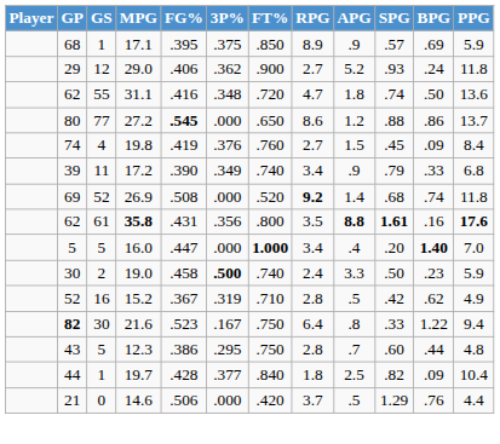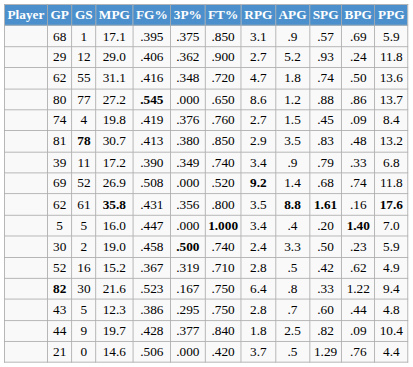 <table class="wikitable sortable" style="text-align:right;">
 <tr>
 <th style="background:#4b90cc; color:#FFFFFF">Player</th>
 <th style="background:#4b90cc; color:#FFFFFF">GP</th>
 <th style="background:#4b90cc; color:#FFFFFF">GS</th>
 <th style="background:#4b90cc; color:#FFFFFF">MPG</th>
 <th style="background:#4b90cc; color:#FFFFFF">FG%</th>
 <th style="background:#4b90cc; color:#FFFFFF">3P%</th>
 <th style="background:#4b90cc; color:#FFFFFF">FT%</th>
 <th style="background:#4b90cc; color:#FFFFFF">RPG</th>
 <th style="background:#4b90cc; color:#FFFFFF">APG</th>
 <th style="background:#4b90cc; color:#FFFFFF">SPG</th>
 <th style="background:#4b90cc; color:#FFFFFF">BPG</th>
 <th style="background:#4b90cc; color:#FFFFFF">PPG</th>
 </tr>
 <tr align="center" bgcolor="">
 <td></td>
 <td>68</td>
 <td>1</td>
 <td>17.1</td>
 <td>.395</td>
 <td>.375</td>
 <td>.850</td>
-<td>8.9</td>
+<td>3.1</td>
 <td>.9</td>
 <td>.57</td>
 <td>.69</td>
 <td>5.9</td>
 </tr>
 <tr align="center" bgcolor="">
 <td></td>
 <td>29</td>
 <td>12</td>
 <td>29.0</td>
 <td>.406</td>
 <td>.362</td>
 <td>.900</td>
 <td>2.7</td>
 <td>5.2</td>
 <td>.93</td>
 <td>.24</td>
 <td>11.8</td>
 </tr>
 <tr align="center" bgcolor="">
 <td></td>
 <td>62</td>
 <td>55</td>
 <td>31.1</td>
 <td>.416</td>
 <td>.348</td>
 <td>.720</td>
 <td>4.7</td>
 <td>1.8</td>
 <td>.74</td>
 <td>.50</td>
 <td>13.6</td>
 </tr>
 <tr align="center" bgcolor="">
 <td></td>
 <td>80</td>
 <td>77</td>
 <td>27.2</td>
 <td style=><strong>.545</strong></td>
 <td>.000</td>
 <td>.650</td>
 <td>8.6</td>
 <td>1.2</td>
 <td>.88</td>
 <td>.86</td>
 <td>13.7</td>
 </tr>
 <tr align="center" bgcolor="">
 <td></td>
 <td>74</td>
 <td>4</td>
 <td>19.8</td>
 <td>.419</td>
 <td>.376</td>
 <td>.760</td>
 <td>2.7</td>
 <td>1.5</td>
 <td>.45</td>
 <td>.09</td>
 <td>8.4</td>
+</tr>
+<tr align="center" bgcolor="">
+<td></td>
+<td>81</td>
+<td style=><strong>78</strong></td>
+<td>30.7</td>
+<td>.413</td>
+<td>.380</td>
+<td>.850</td>
+<td>2.9</td>
+<td>3.5</td>
+<td>.83</td>
+<td>.48</td>
+<td>13.2</td>
 </tr>
 <tr align="center" bgcolor="">
 <td></td>
 <td>39</td>
 <td>11</td>
 <td>17.2</td>
 <td>.390</td>
 <td>.349</td>
 <td>.740</td>
 <td>3.4</td>
 <td>.9</td>
 <td>.79</td>
 <td>.33</td>
 <td>6.8</td>
 </tr>
 <tr align="center" bgcolor="">
 <td></td>
 <td>69</td>
 <td>52</td>
 <td>26.9</td>
 <td>.508</td>
 <td>.000</td>
 <td>.520</td>
 <td style=><strong>9.2</strong></td>
 <td>1.4</td>
 <td>.68</td>
 <td>.74</td>
 <td>11.8</td>
 </tr>
 <tr align="center" bgcolor="">
 <td></td>
 <td>62</td>
 <td>61</td>
 <td style=><strong>35.8</strong></td>
 <td>.431</td>
 <td>.356</td>
 <td>.800</td>
 <td>3.5</td>
 <td style=><strong>8.8</strong></td>
 <td style=><strong>1.61</strong></td>
 <td>.16</td>
 <td style=><strong>17.6</strong></td>
 </tr>
 <tr align="center" bgcolor="">
 <td></td>
 <td>5</td>
 <td>5</td>
 <td>16.0</td>
 <td>.447</td>
 <td>.000</td>
 <td style=><strong>1.000</strong></td>
 <td>3.4</td>
 <td>.4</td>
 <td>.20</td>
 <td style=><strong>1.40</strong></td>
 <td>7.0</td>
 </tr>
 <tr align="center" bgcolor="">
 <td></td>
 <td>30</td>
 <td>2</td>
 <td>19.0</td>
 <td>.458</td>
 <td style=><strong>.500</strong></td>
 <td>.740</td>
 <td>2.4</td>
 <td>3.3</td>
 <td>.50</td>
 <td>.23</td>
 <td>5.9</td>
 </tr>
 <tr align="center" bgcolor="">
 <td></td>
 <td>52</td>
 <td>16</td>
 <td>15.2</td>
 <td>.367</td>
 <td>.319</td>
 <td>.710</td>
 <td>2.8</td>
 <td>.5</td>
 <td>.42</td>
 <td>.62</td>
 <td>4.9</td>
 </tr>
 <tr align="center" bgcolor="">
 <td></td>
 <td style=><strong>82</strong></td>
 <td>30</td>
 <td>21.6</td>
 <td>.523</td>
 <td>.167</td>
 <td>.750</td>
 <td>6.4</td>
 <td>.8</td>
 <td>.33</td>
 <td>1.22</td>
 <td>9.4</td>
 </tr>
 <tr align="center" bgcolor="">
 <td></td>
 <td>43</td>
 <td>5</td>
 <td>12.3</td>
 <td>.386</td>
 <td>.295</td>
 <td>.750</td>
 <td>2.8</td>
 <td>.7</td>
 <td>.60</td>
 <td>.44</td>
 <td>4.8</td>
 </tr>
 <tr align="center" bgcolor="">
 <td></td>
 <td>44</td>
-<td>1</td>
+<td>9</td>
 <td>19.7</td>
 <td>.428</td>
 <td>.377</td>
 <td>.840</td>
 <td>1.8</td>
 <td>2.5</td>
 <td>.82</td>
 <td>.09</td>
 <td>10.4</td>
 </tr>
 <tr align="center" bgcolor="">
 <td></td>
 <td>21</td>
 <td>0</td>
 <td>14.6</td>
 <td>.506</td>
 <td>.000</td>
 <td>.420</td>
 <td>3.7</td>
 <td>.5</td>
 <td>1.29</td>
 <td>.76</td>
 <td>4.4</td>
 </tr>
 </table>
